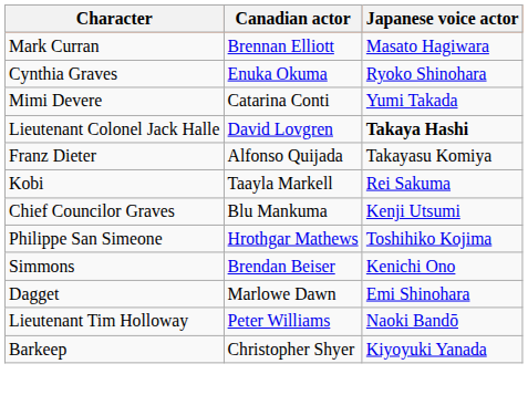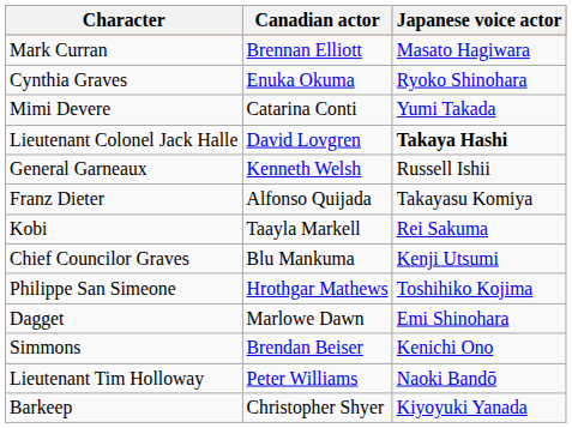 <table border="1" style="border-collapse:collapse;" class="wikitable">
 <tr style="background-color:rgb(255,85,0);">
 <th>Character</th>
 <th>Canadian actor</th>
 <th>Japanese voice actor</th>
 </tr>
 <tr>
 <td>Mark Curran</td>
 <td><a href='#'>Brennan Elliott</a></td>
 <td><a href='#'>Masato Hagiwara</a></td>
 </tr>
 <tr>
 <td>Cynthia Graves</td>
 <td><a href='#'>Enuka Okuma</a></td>
 <td><a href='#'>Ryoko Shinohara</a></td>
 </tr>
 <tr>
 <td>Mimi Devere</td>
 <td>Catarina Conti</td>
 <td><a href='#'>Yumi Takada</a></td>
 </tr>
 <tr>
 <td>Lieutenant Colonel Jack Halle</td>
 <td><a href='#'>David Lovgren</a></td>
 <td><strong>Takaya Hashi</strong></td>
 </tr>
 <tr>
+<td>General Garneaux</td>
+<td><a href='#'>Kenneth Welsh</a></td>
+<td>Russell Ishii</td>
+</tr>
+<tr>
 <td>Franz Dieter</td>
 <td>Alfonso Quijada</td>
 <td>Takayasu Komiya</td>
 </tr>
 <tr>
 <td>Kobi</td>
 <td>Taayla Markell</td>
 <td><a href='#'>Rei Sakuma</a></td>
 </tr>
 <tr>
 <td>Chief Councilor Graves</td>
 <td>Blu Mankuma</td>
 <td><a href='#'>Kenji Utsumi</a></td>
 </tr>
 <tr>
 <td>Philippe San Simeone</td>
 <td><a href='#'>Hrothgar Mathews</a></td>
 <td><a href='#'>Toshihiko Kojima</a></td>
 </tr>
 <tr>
+<td>Dagget</td>
+<td>Marlowe Dawn</td>
+<td><a href='#'>Emi Shinohara</a></td>
+</tr>
+<tr>
 <td>Simmons</td>
 <td><a href='#'>Brendan Beiser</a></td>
 <td><a href='#'>Kenichi Ono</a></td>
-</tr>
-<tr>
-<td>Dagget</td>
-<td>Marlowe Dawn</td>
-<td><a href='#'>Emi Shinohara</a></td>
 </tr>
 <tr>
 <td>Lieutenant Tim Holloway</td>
 <td><a href='#'>Peter Williams</a></td>
 <td><a href='#'>Naoki Bandō</a></td>
 </tr>
 <tr>
 <td>Barkeep</td>
 <td>Christopher Shyer</td>
 <td><a href='#'>Kiyoyuki Yanada</a></td>
 </tr>
 </table>
